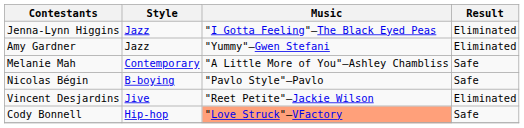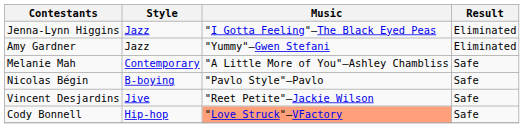 <table class="wikitable">
 <tr>
 <th>Contestants</th>
 <th>Style</th>
 <th>Music</th>
 <th>Result</th>
 </tr>
 <tr>
 <td>Jenna-Lynn Higgins</td>
 <td><a href='#'>Jazz</a></td>
 <td>"<a href='#'>I Gotta Feeling</a>"—<a href='#'>The Black Eyed Peas</a></td>
 <td>Eliminated</td>
 </tr>
 <tr>
 <td>Amy Gardner</td>
 <td>Jazz</td>
 <td>"Yummy"—<a href='#'>Gwen Stefani</a></td>
 <td>Eliminated</td>
 </tr>
 <tr>
 <td>Melanie Mah</td>
 <td><a href='#'>Contemporary</a></td>
 <td>"A Little More of You"—Ashley Chambliss</td>
 <td>Safe</td>
 </tr>
 <tr>
 <td>Nicolas Bégin</td>
 <td><a href='#'>B-boying</a></td>
 <td>"Pavlo Style"—Pavlo</td>
 <td>Safe</td>
 </tr>
 <tr>
 <td>Vincent Desjardins</td>
 <td><a href='#'>Jive</a></td>
 <td>"Reet Petite"—<a href='#'>Jackie Wilson</a></td>
-<td>Eliminated</td>
+<td>Safe</td>
 </tr>
 <tr>
 <td>Cody Bonnell</td>
 <td><a href='#'>Hip-hop</a></td>
 <td style="background: lightsalmon;">"<a href='#'>Love Struck</a>"—<a href='#'>VFactory</a></td>
 <td>Safe</td>
 </tr>
 <tr>
 </tr>
 </table>
